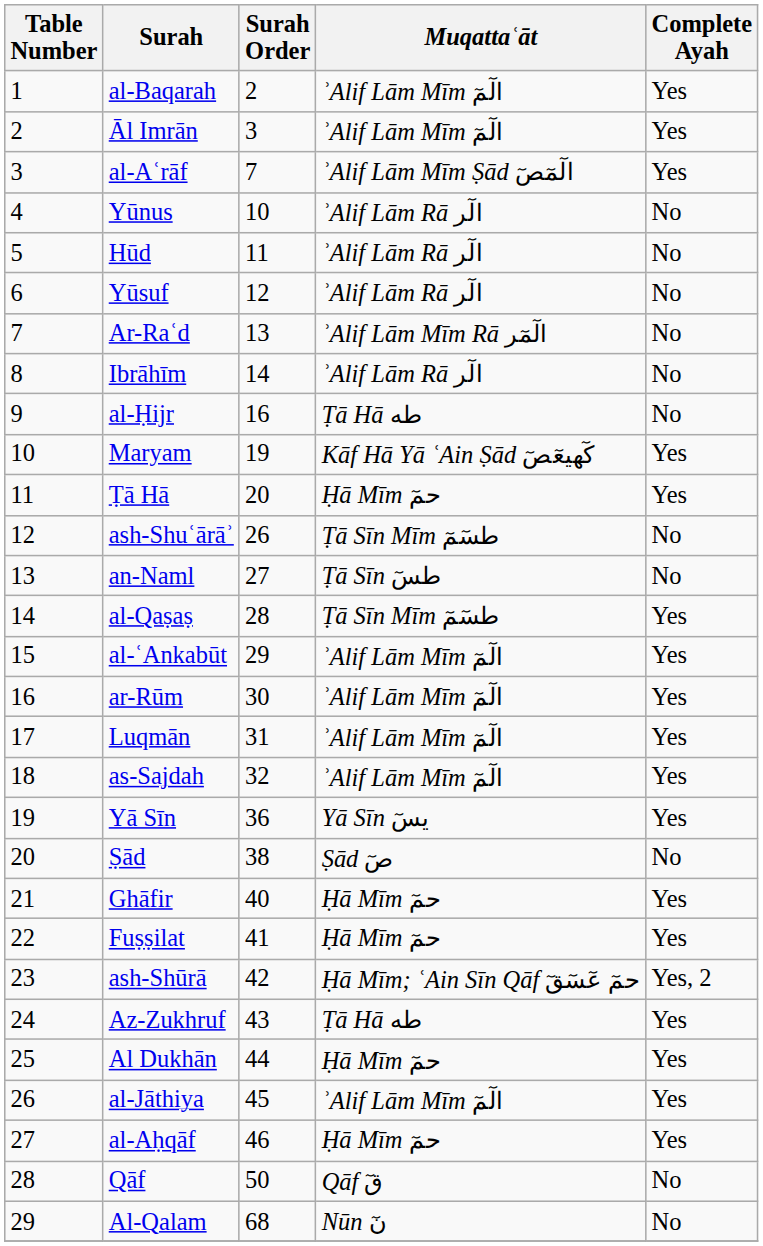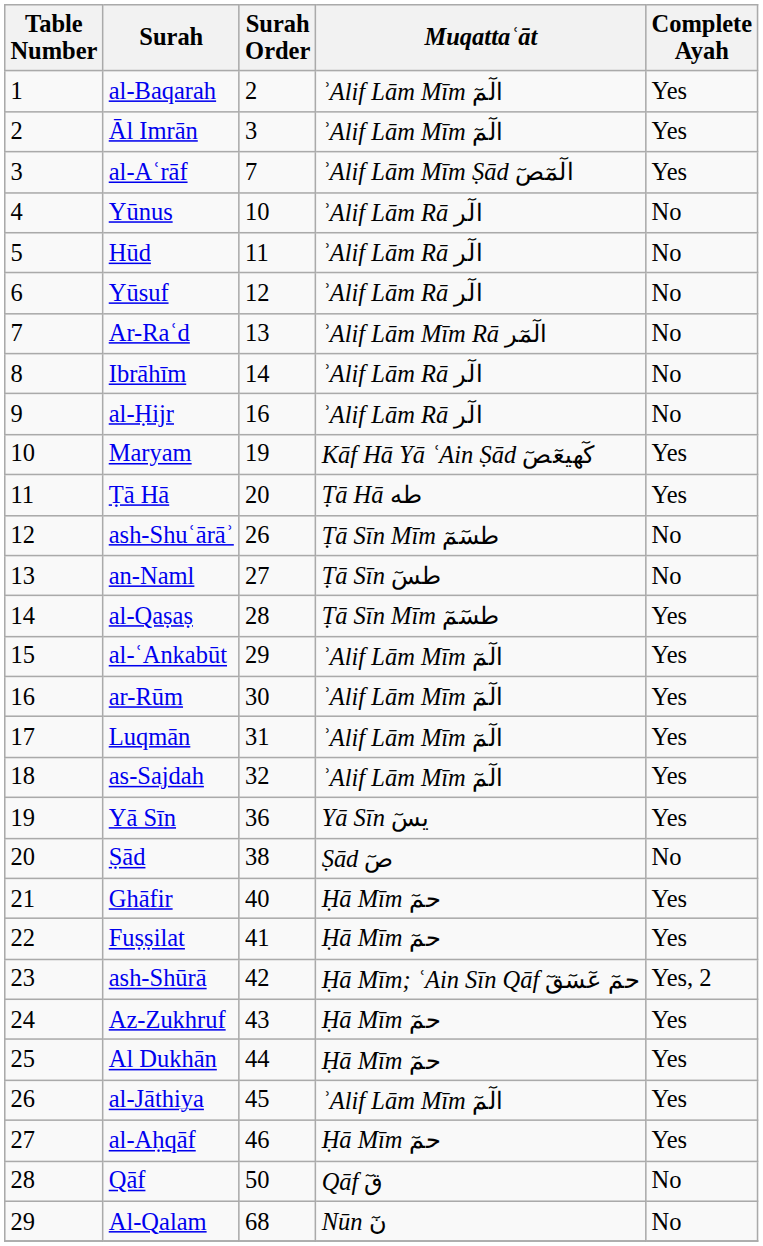 <table class="wikitable sortable">
 <tr>
 <th>Table<br>Number</th>
 <th>Surah</th>
 <th>Surah<br>Order</th>
 <th><em>Muqattaʿāt</em></th>
 <th>Complete<br>Ayah</th>
 </tr>
 <tr>
 <td>1</td>
 <td><a href='#'>al-Baqarah</a></td>
 <td>2</td>
 <td><em>ʾAlif Lām Mīm</em> الٓمٓ</td>
 <td>Yes</td>
 </tr>
 <tr>
 <td>2</td>
 <td><a href='#'>Āl Imrān</a></td>
 <td>3</td>
 <td><em>ʾAlif Lām Mīm</em> الٓمٓ</td>
 <td>Yes</td>
 </tr>
 <tr>
 <td>3</td>
 <td><a href='#'>al-Aʿrāf</a></td>
 <td>7</td>
 <td><em>ʾAlif Lām Mīm Ṣād</em> الٓمٓصٓ</td>
 <td>Yes</td>
 </tr>
 <tr>
 <td>4</td>
 <td><a href='#'>Yūnus</a></td>
 <td>10</td>
 <td><em>ʾAlif Lām Rā</em> الٓر</td>
 <td>No</td>
 </tr>
 <tr>
 <td>5</td>
 <td><a href='#'>Hūd</a></td>
 <td>11</td>
 <td><em>ʾAlif Lām Rā</em> الٓر</td>
 <td>No</td>
 </tr>
 <tr>
 <td>6</td>
 <td><a href='#'>Yūsuf</a></td>
 <td>12</td>
 <td><em>ʾAlif Lām Rā</em> الٓر</td>
 <td>No</td>
 </tr>
 <tr>
 <td>7</td>
 <td><a href='#'>Ar-Raʿd</a></td>
 <td>13</td>
 <td><em>ʾAlif Lām Mīm Rā</em> الٓمٓر</td>
 <td>No</td>
 </tr>
 <tr>
 <td>8</td>
 <td><a href='#'>Ibrāhīm</a></td>
 <td>14</td>
 <td><em>ʾAlif Lām Rā</em> الٓر</td>
 <td>No</td>
 </tr>
 <tr>
 <td>9</td>
 <td><a href='#'>al-Ḥijr</a></td>
 <td>16</td>
-<td><em>Ṭā Hā</em> طه</td>
+<td><em>ʾAlif Lām Rā</em> الٓر</td>
 <td>No</td>
 </tr>
 <tr>
 <td>10</td>
 <td><a href='#'>Maryam</a></td>
 <td>19</td>
 <td><em>Kāf Hā Yā ʿAin Ṣād</em> كٓهيعٓصٓ</td>
 <td>Yes</td>
 </tr>
 <tr>
 <td>11</td>
 <td><a href='#'>Ṭā Hā</a></td>
 <td>20</td>
-<td><em>Ḥā Mīm</em> حمٓ</td>
+<td><em>Ṭā Hā</em> طه</td>
 <td>Yes</td>
 </tr>
 <tr>
 <td>12</td>
 <td><a href='#'>ash-Shuʿārāʾ</a></td>
 <td>26</td>
 <td><em>Ṭā Sīn Mīm</em> طسٓمٓ</td>
 <td>No</td>
 </tr>
 <tr>
 <td>13</td>
 <td><a href='#'>an-Naml</a></td>
 <td>27</td>
 <td><em>Ṭā Sīn</em> طسٓ</td>
 <td>No</td>
 </tr>
 <tr>
 <td>14</td>
 <td><a href='#'>al-Qaṣaṣ</a></td>
 <td>28</td>
 <td><em>Ṭā Sīn Mīm</em> طسٓمٓ</td>
 <td>Yes</td>
 </tr>
 <tr>
 <td>15</td>
 <td><a href='#'>al-ʿAnkabūt</a></td>
 <td>29</td>
 <td><em>ʾAlif Lām Mīm</em> الٓمٓ</td>
 <td>Yes</td>
 </tr>
 <tr>
 <td>16</td>
 <td><a href='#'>ar-Rūm</a></td>
 <td>30</td>
 <td><em>ʾAlif Lām Mīm</em> الٓمٓ</td>
 <td>Yes</td>
 </tr>
 <tr>
 <td>17</td>
 <td><a href='#'>Luqmān</a></td>
 <td>31</td>
 <td><em>ʾAlif Lām Mīm</em> الٓمٓ</td>
 <td>Yes</td>
 </tr>
 <tr>
 <td>18</td>
 <td><a href='#'>as-Sajdah</a></td>
 <td>32</td>
 <td><em>ʾAlif Lām Mīm</em> الٓمٓ</td>
 <td>Yes</td>
 </tr>
 <tr>
 <td>19</td>
 <td><a href='#'>Yā Sīn</a></td>
 <td>36</td>
 <td><em>Yā Sīn</em> يسٓ</td>
 <td>Yes</td>
 </tr>
 <tr>
 <td>20</td>
 <td><a href='#'>Ṣād</a></td>
 <td>38</td>
 <td><em>Ṣād</em> صٓ</td>
 <td>No</td>
 </tr>
 <tr>
 <td>21</td>
 <td><a href='#'>Ghāfir</a></td>
 <td>40</td>
 <td><em>Ḥā Mīm</em> حمٓ</td>
 <td>Yes</td>
 </tr>
 <tr>
 <td>22</td>
 <td><a href='#'>Fuṣṣilat</a></td>
 <td>41</td>
 <td><em>Ḥā Mīm</em> حمٓ</td>
 <td>Yes</td>
 </tr>
 <tr>
 <td>23</td>
 <td><a href='#'>ash-Shūrā</a></td>
 <td>42</td>
 <td><em>Ḥā Mīm; ʿAin Sīn Qāf</em> حمٓ عٓسٓقٓ</td>
 <td>Yes, 2</td>
 </tr>
 <tr>
 <td>24</td>
 <td><a href='#'>Az-Zukhruf</a></td>
 <td>43</td>
-<td><em>Ṭā Hā</em> طه</td>
+<td><em>Ḥā Mīm</em> حمٓ</td>
 <td>Yes</td>
 </tr>
 <tr>
 <td>25</td>
 <td><a href='#'>Al Dukhān</a></td>
 <td>44</td>
 <td><em>Ḥā Mīm</em> حمٓ</td>
 <td>Yes</td>
 </tr>
 <tr>
 <td>26</td>
 <td><a href='#'>al-Jāthiya</a></td>
 <td>45</td>
 <td><em>ʾAlif Lām Mīm</em> الٓمٓ</td>
 <td>Yes</td>
 </tr>
 <tr>
 <td>27</td>
 <td><a href='#'>al-Aḥqāf</a></td>
 <td>46</td>
 <td><em>Ḥā Mīm</em> حمٓ</td>
 <td>Yes</td>
 </tr>
 <tr>
 <td>28</td>
 <td><a href='#'>Qāf</a></td>
 <td>50</td>
 <td><em>Qāf</em> قٓ</td>
 <td>No</td>
 </tr>
 <tr>
 <td>29</td>
 <td><a href='#'>Al-Qalam</a></td>
 <td>68</td>
 <td><em>Nūn</em> نٓ</td>
 <td>No</td>
 </tr>
 <tr>
 </tr>
 </table>
